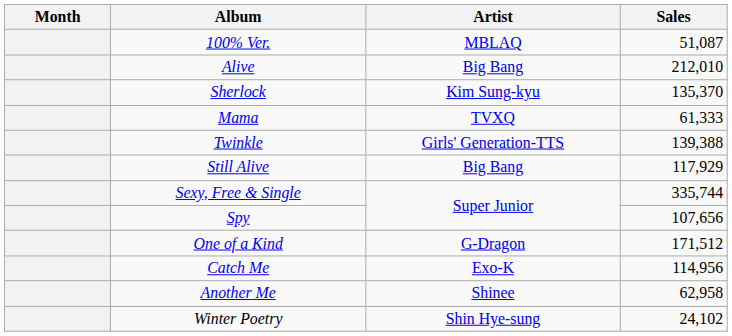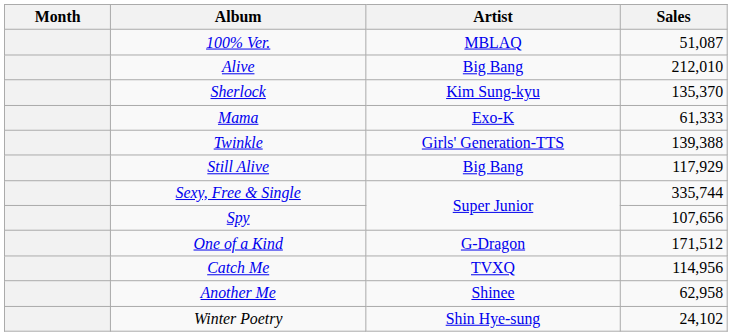 <table class="wikitable plainrowheaders sortable" style="text-align:center">
 <tr>
 <th scope="col" width="100">Month</th>
 <th scope="col" width="250">Album</th>
 <th scope="col" width="250">Artist</th>
 <th scope="col" width="100">Sales</th>
 </tr>
 <tr>
 <th scope="row"></th>
 <td><em><a href='#'>100% Ver.</a></em></td>
 <td><a href='#'>MBLAQ</a></td>
 <td style="text-align:right">51,087</td>
 </tr>
 <tr>
 <th scope="row"></th>
 <td><em><a href='#'>Alive</a></em></td>
 <td><a href='#'>Big Bang</a></td>
 <td style="text-align:right">212,010</td>
 </tr>
 <tr>
 <th scope="row"></th>
 <td><em><a href='#'>Sherlock</a></em></td>
 <td><a href='#'>Kim Sung-kyu</a></td>
 <td style="text-align:right">135,370</td>
 </tr>
 <tr>
 <th scope="row"></th>
 <td><em><a href='#'>Mama</a></em></td>
-<td><a href='#'>TVXQ</a></td>
+<td><a href='#'>Exo-K</a></td>
 <td style="text-align:right">61,333</td>
 </tr>
 <tr>
 <th scope="row"></th>
 <td><em><a href='#'>Twinkle</a></em></td>
 <td><a href='#'>Girls' Generation-TTS</a></td>
 <td style="text-align:right">139,388</td>
 </tr>
 <tr>
 <th scope="row"></th>
 <td><em><a href='#'>Still Alive</a></em></td>
 <td><a href='#'>Big Bang</a></td>
 <td style="text-align:right">117,929</td>
 </tr>
 <tr>
 <th scope="row"></th>
 <td><em><a href='#'>Sexy, Free & Single</a></em></td>
 <td rowspan="2"><a href='#'>Super Junior</a></td>
 <td style="text-align:right">335,744</td>
 </tr>
 <tr>
 <th scope="row"></th>
 <td><em><a href='#'>Spy</a></em></td>
 <td style="text-align:right">107,656</td>
 </tr>
 <tr>
 <th scope="row"></th>
 <td><em><a href='#'>One of a Kind</a></em></td>
 <td><a href='#'>G-Dragon</a></td>
 <td style="text-align:right">171,512</td>
 </tr>
 <tr>
 <th scope="row"></th>
 <td><em><a href='#'>Catch Me</a></em></td>
-<td><a href='#'>Exo-K</a></td>
+<td><a href='#'>TVXQ</a></td>
 <td style="text-align:right">114,956</td>
 </tr>
 <tr>
 <th scope="row"></th>
 <td><em><a href='#'>Another Me</a></em></td>
 <td><a href='#'>Shinee</a></td>
 <td style="text-align:right">62,958</td>
 </tr>
 <tr>
 <th scope="row"></th>
 <td><em>Winter Poetry</em></td>
 <td><a href='#'>Shin Hye-sung</a></td>
 <td style="text-align:right">24,102</td>
 </tr>
 </table>
